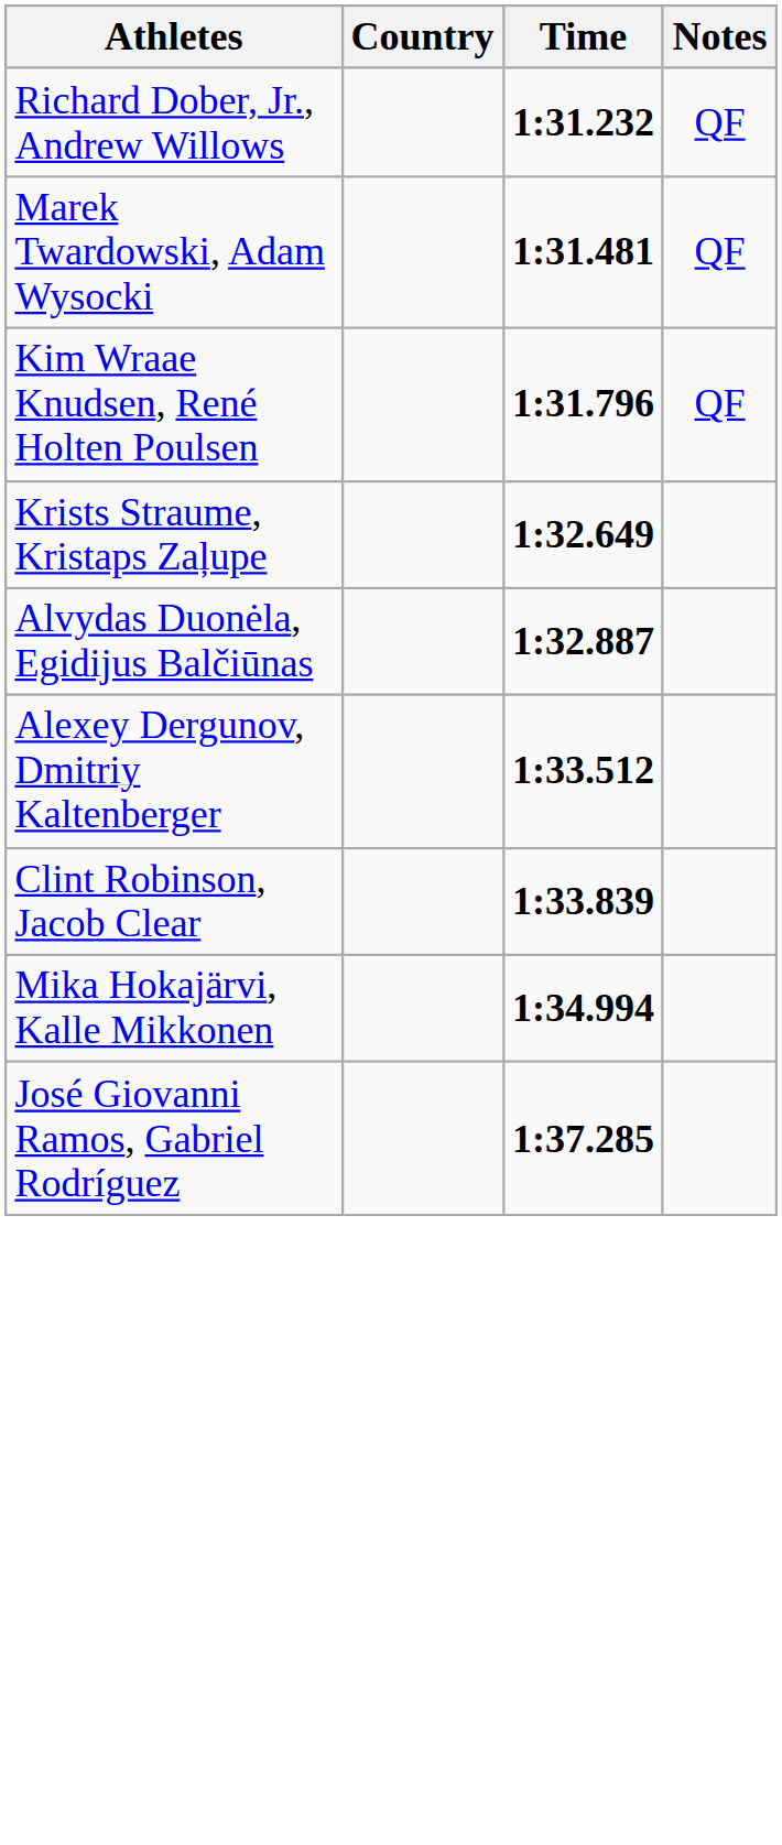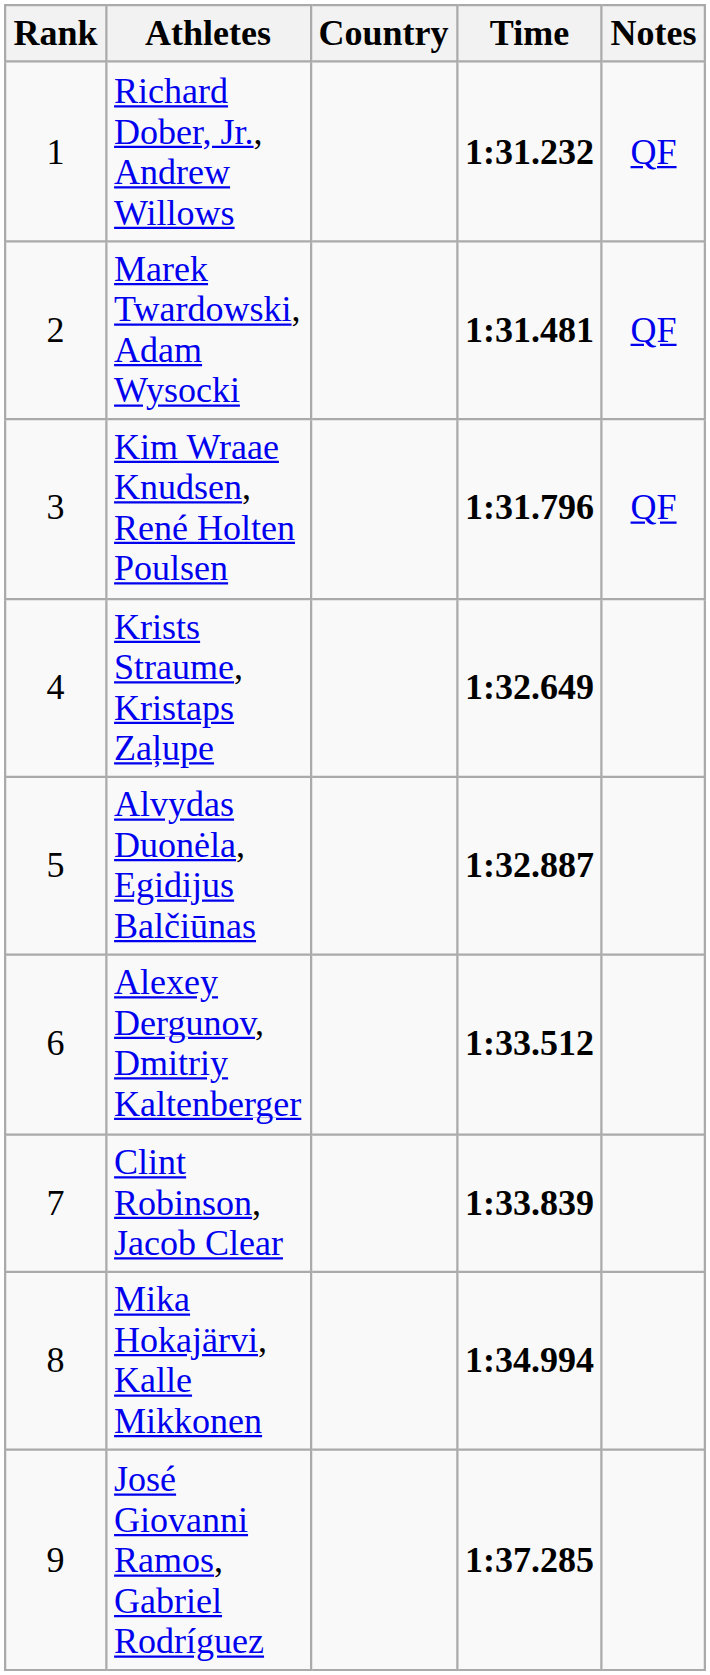 <table class="wikitable sortable" width=50% style="text-align:center">
 <tr>
+<th>Rank</th>
 <th>Athletes</th>
 <th>Country</th>
 <th>Time</th>
 <th>Notes</th>
 </tr>
 <tr>
+<td>1</td>
 <td align=left><a href='#'>Richard Dober, Jr.</a>, <a href='#'>Andrew Willows</a></td>
 <td align=left></td>
 <td><strong>1:31.232</strong></td>
 <td><a href='#'>QF</a></td>
 </tr>
 <tr>
+<td>2</td>
 <td align=left><a href='#'>Marek Twardowski</a>, <a href='#'>Adam Wysocki</a></td>
 <td align=left></td>
 <td><strong>1:31.481</strong></td>
 <td><a href='#'>QF</a></td>
 </tr>
 <tr>
+<td>3</td>
 <td align=left><a href='#'>Kim Wraae Knudsen</a>, <a href='#'>René Holten Poulsen</a></td>
 <td align=left></td>
 <td><strong>1:31.796</strong></td>
 <td><a href='#'>QF</a></td>
 </tr>
 <tr>
+<td>4</td>
 <td align=left><a href='#'>Krists Straume</a>, <a href='#'>Kristaps Zaļupe</a></td>
 <td align=left></td>
 <td><strong>1:32.649</strong></td>
 <td></td>
 </tr>
 <tr>
+<td>5</td>
 <td align=left><a href='#'>Alvydas Duonėla</a>, <a href='#'>Egidijus Balčiūnas</a></td>
 <td align=left></td>
 <td><strong>1:32.887</strong></td>
 <td></td>
 </tr>
 <tr>
+<td>6</td>
 <td align=left><a href='#'>Alexey Dergunov</a>, <a href='#'>Dmitriy Kaltenberger</a></td>
 <td align=left></td>
 <td><strong>1:33.512</strong></td>
 <td></td>
 </tr>
 <tr>
+<td>7</td>
 <td align=left><a href='#'>Clint Robinson</a>, <a href='#'>Jacob Clear</a></td>
 <td align=left></td>
 <td><strong>1:33.839</strong></td>
 <td></td>
 </tr>
 <tr>
+<td>8</td>
 <td align=left><a href='#'>Mika Hokajärvi</a>, <a href='#'>Kalle Mikkonen</a></td>
 <td align=left></td>
 <td><strong>1:34.994</strong></td>
 <td></td>
 </tr>
 <tr>
+<td>9</td>
 <td align=left><a href='#'>José Giovanni Ramos</a>, <a href='#'>Gabriel Rodríguez</a></td>
 <td align=left></td>
 <td><strong>1:37.285</strong></td>
 <td></td>
 </tr>
 </table>
